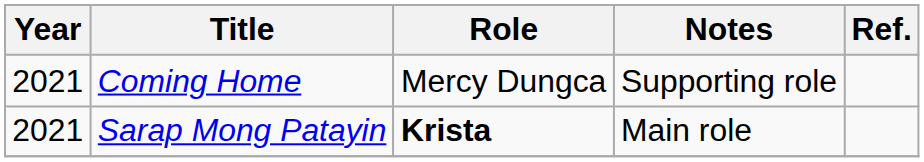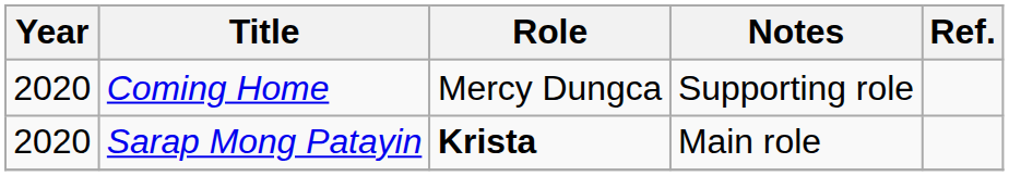 <table class="wikitable">
 <tr>
 <th>Year</th>
 <th>Title</th>
 <th>Role</th>
 <th>Notes</th>
 <th>Ref.</th>
 </tr>
 <tr>
-<td>2021</td>
+<td>2020</td>
 <td><a href='#'><em>Coming Home</em></a></td>
 <td>Mercy Dungca</td>
 <td>Supporting role</td>
 <td></td>
 </tr>
 <tr>
-<td>2021</td>
+<td>2020</td>
 <td><em><a href='#'>Sarap Mong Patayin</a></em></td>
 <td><strong>Krista</strong></td>
 <td>Main role</td>
 <td></td>
 </tr>
 <tr>
 </tr>
 </table>
